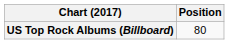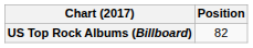 <table class="wikitable plainrowheaders" style="text-align:center">
 <tr>
 <th scope="col">Chart (2017)</th>
 <th scope="col">Position</th>
 </tr>
 <tr>
 <th scope="row">US Top Rock Albums (<em>Billboard</em>)</th>
-<td>80</td>
+<td>82</td>
 </tr>
 </table>
